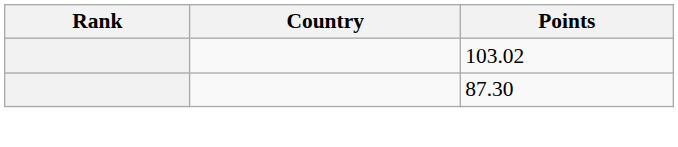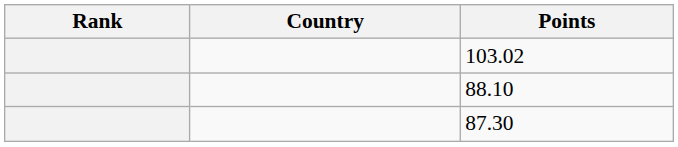 <table class="wikitable" width=500>
 <tr bgcolor="#efefef">
 <th>Rank</th>
 <th>Country</th>
 <th>Points</th>
 </tr>
 <tr>
 <th></th>
 <td></td>
 <td>103.02</td>
 </tr>
 <tr>
 <th></th>
 <td></td>
+<td>88.10</td>
+</tr>
+<tr>
+<th></th>
+<td></td>
 <td>87.30</td>
 </tr>
 </table>
